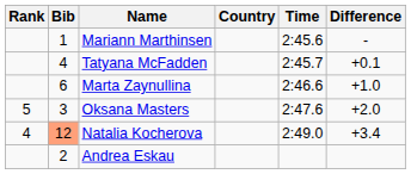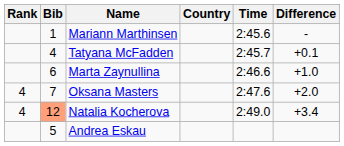 <table class="wikitable sortable" style="text-align:center">
 <tr>
 <th>Rank</th>
 <th>Bib</th>
 <th>Name</th>
 <th>Country</th>
 <th>Time</th>
 <th>Difference</th>
 </tr>
 <tr>
 <td></td>
 <td>1</td>
 <td align=left><a href='#'>Mariann Marthinsen</a></td>
 <td align=left></td>
 <td>2:45.6</td>
 <td>-</td>
 </tr>
 <tr>
 <td></td>
 <td>4</td>
 <td align=left><a href='#'>Tatyana McFadden</a></td>
 <td align=left></td>
 <td>2:45.7</td>
 <td>+0.1</td>
 </tr>
 <tr>
 <td></td>
 <td>6</td>
 <td align=left><a href='#'>Marta Zaynullina</a></td>
 <td align=left></td>
 <td>2:46.6</td>
 <td>+1.0</td>
 </tr>
 <tr>
-<td>5</td>
-<td>3</td>
+<td>4</td>
+<td>7</td>
 <td align=left><a href='#'>Oksana Masters</a></td>
 <td align=left></td>
 <td>2:47.6</td>
 <td>+2.0</td>
 </tr>
 <tr>
 <td>4</td>
 <td style="background: lightsalmon;">12</td>
 <td align=left><a href='#'>Natalia Kocherova</a></td>
 <td align=left></td>
 <td>2:49.0</td>
 <td>+3.4</td>
 </tr>
 <tr>
 <td></td>
-<td>2</td>
+<td>5</td>
 <td align=left><a href='#'>Andrea Eskau</a></td>
 <td align=left></td>
 <td></td>
 <td></td>
 </tr>
 </table>
